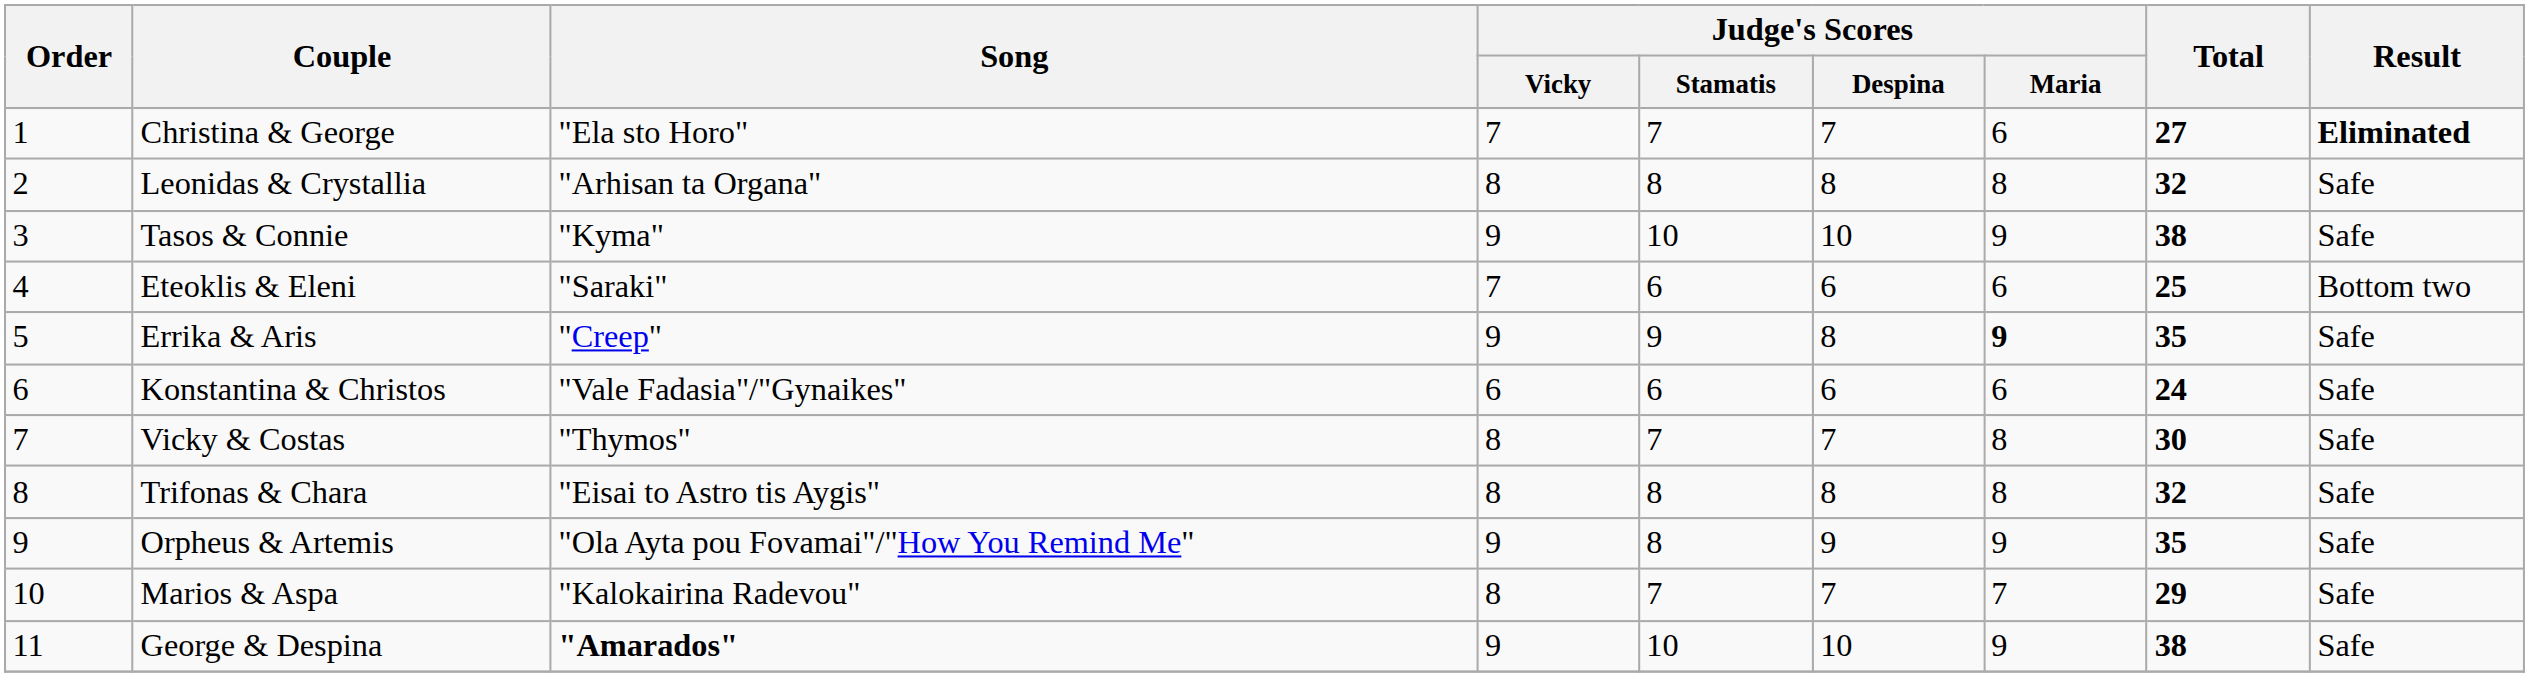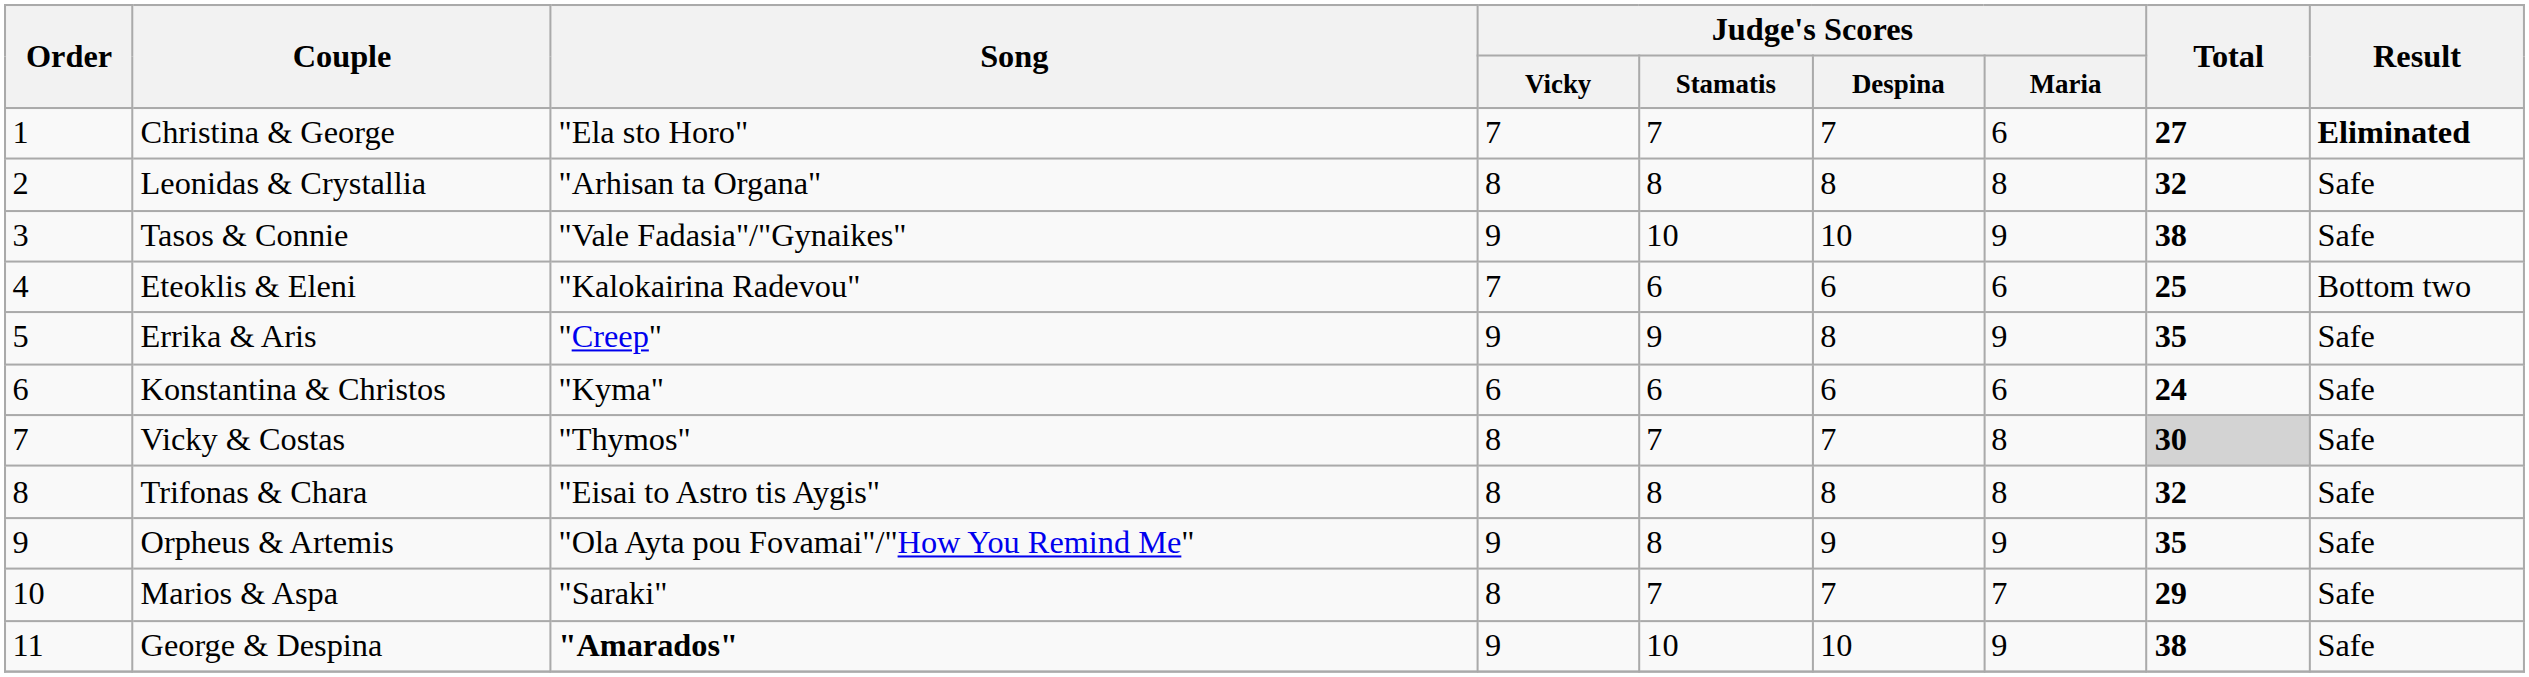 <table class="wikitable sortable center">
 <tr>
 <th rowspan="2" style="width: 4em">Order</th>
 <th rowspan="2" style="width: 17em">Couple</th>
 <th rowspan="2" style="width: 40em">Song</th>
 <th colspan="4">Judge's Scores</th>
 <th rowspan="2" style="width: 6em">Total</th>
 <th rowspan="2" style="width: 7em">Result</th>
 </tr>
 <tr>
 <th style="width: 6em"><small>Vicky</small></th>
 <th style="width: 6em"><small>Stamatis</small></th>
 <th style="width: 6em"><small>Despina</small></th>
 <th style="width: 6em"><small>Maria</small></th>
 </tr>
 <tr>
 <td>1</td>
 <td>Christina & George</td>
 <td>"Ela sto Horo"</td>
 <td>7</td>
 <td>7</td>
 <td>7</td>
 <td>6</td>
 <td><strong>27</strong></td>
 <td><strong>Eliminated</strong></td>
 </tr>
 <tr>
 <td>2</td>
 <td>Leonidas & Crystallia</td>
 <td>"Arhisan ta Organa"</td>
 <td>8</td>
 <td>8</td>
 <td>8</td>
 <td>8</td>
 <td><strong>32</strong></td>
 <td>Safe</td>
 </tr>
 <tr>
 <td>3</td>
 <td>Tasos & Connie</td>
-<td>"Kyma"</td>
+<td>"Vale Fadasia"/"Gynaikes"</td>
 <td>9</td>
 <td>10</td>
 <td>10</td>
 <td>9</td>
 <td><strong>38</strong></td>
 <td>Safe</td>
 </tr>
 <tr>
 <td>4</td>
 <td>Eteoklis & Eleni</td>
-<td>"Saraki"</td>
+<td>"Kalokairina Radevou"</td>
 <td>7</td>
 <td>6</td>
 <td>6</td>
 <td>6</td>
 <td><strong>25</strong></td>
 <td>Bottom two</td>
 </tr>
 <tr>
 <td>5</td>
 <td>Errika & Aris</td>
 <td>"<a href='#'>Creep</a>"</td>
 <td>9</td>
 <td>9</td>
 <td>8</td>
-<td><strong>9</strong></td>
+<td>9</td>
 <td><strong>35</strong></td>
 <td>Safe</td>
 </tr>
 <tr>
 <td>6</td>
 <td>Konstantina & Christos</td>
-<td>"Vale Fadasia"/"Gynaikes"</td>
+<td>"Kyma"</td>
 <td>6</td>
 <td>6</td>
 <td>6</td>
 <td>6</td>
 <td><strong>24</strong></td>
 <td>Safe</td>
 </tr>
 <tr>
 <td>7</td>
 <td>Vicky & Costas</td>
 <td>"Thymos"</td>
 <td>8</td>
 <td>7</td>
 <td>7</td>
 <td>8</td>
-<td><strong>30</strong></td>
+<td style="background: lightgrey;"><strong>30</strong></td>
 <td>Safe</td>
 </tr>
 <tr>
 <td>8</td>
 <td>Trifonas & Chara</td>
 <td>"Eisai to Astro tis Aygis"</td>
 <td>8</td>
 <td>8</td>
 <td>8</td>
 <td>8</td>
 <td><strong>32</strong></td>
 <td>Safe</td>
 </tr>
 <tr>
 <td>9</td>
 <td>Orpheus & Artemis</td>
 <td>"Ola Ayta pou Fovamai"/"<a href='#'>How You Remind Me</a>"</td>
 <td>9</td>
 <td>8</td>
 <td>9</td>
 <td>9</td>
 <td><strong>35</strong></td>
 <td>Safe</td>
 </tr>
 <tr>
 <td>10</td>
 <td>Marios & Aspa</td>
-<td>"Kalokairina Radevou"</td>
+<td>"Saraki"</td>
 <td>8</td>
 <td>7</td>
 <td>7</td>
 <td>7</td>
 <td><strong>29</strong></td>
 <td>Safe</td>
 </tr>
 <tr>
 <td>11</td>
 <td>George & Despina</td>
 <td><strong>"Amarados"</strong></td>
 <td>9</td>
 <td>10</td>
 <td>10</td>
 <td>9</td>
 <td><strong>38</strong></td>
 <td>Safe</td>
 </tr>
 <tr>
 </tr>
 </table>
